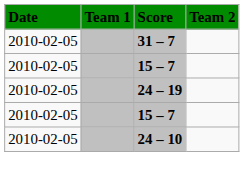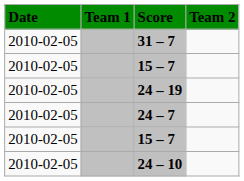 <table class="wikitable" style="margin:0.5em auto; font-size:95%">
 <tr bgcolor="#008B00">
 <td><strong>Date</strong></td>
 <td><strong>Team 1</strong></td>
 <td><strong>Score</strong></td>
 <td><strong>Team 2</strong></td>
 </tr>
 <tr>
 <td>2010-02-05</td>
 <td bgcolor="silver"><strong></strong></td>
 <td bgcolor="silver"><strong>31 – 7</strong></td>
 <td></td>
 </tr>
 <tr>
 <td>2010-02-05</td>
 <td bgcolor="silver"><strong></strong></td>
 <td bgcolor="silver"><strong>15 – 7</strong></td>
 <td></td>
 </tr>
 <tr>
 <td>2010-02-05</td>
 <td bgcolor="silver"><strong></strong></td>
 <td bgcolor="silver"><strong>24 – 19</strong></td>
 <td></td>
 </tr>
 <tr>
 <td>2010-02-05</td>
 <td bgcolor="silver"><strong></strong></td>
+<td bgcolor="silver"><strong>24 – 7</strong></td>
+<td></td>
+</tr>
+<tr>
+<td>2010-02-05</td>
+<td bgcolor="silver"><strong></strong></td>
 <td bgcolor="silver"><strong>15 – 7</strong></td>
 <td></td>
 </tr>
 <tr>
 <td>2010-02-05</td>
 <td bgcolor="silver"><strong></strong></td>
 <td bgcolor="silver"><strong>24 – 10</strong></td>
 <td></td>
 </tr>
 </table>
